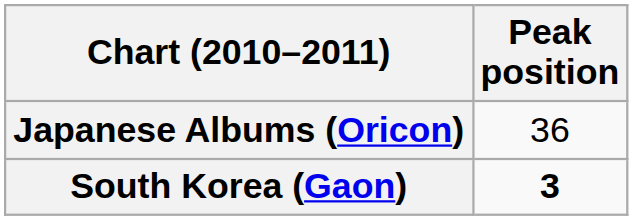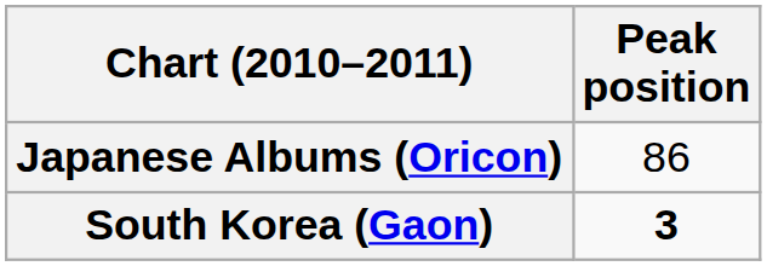 <table class="wikitable plainrowheaders sortable" style="text-align:center;">
 <tr>
 <th>Chart (2010–2011)</th>
 <th>Peak<br>position</th>
 </tr>
 <tr>
 <th scope="row">Japanese Albums (<a href='#'>Oricon</a>)</th>
-<td>36</td>
+<td>86</td>
 </tr>
 <tr>
 <th scope="row">South Korea (<a href='#'>Gaon</a>)</th>
 <td><strong>3</strong></td>
 </tr>
 </table>
